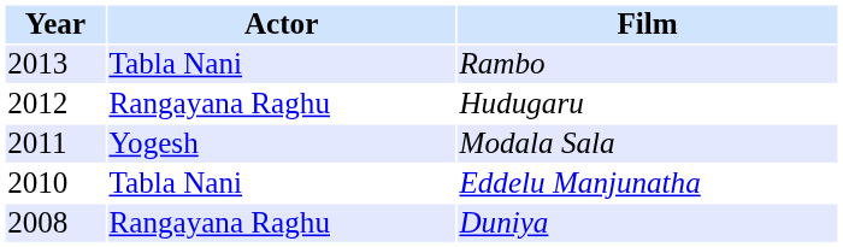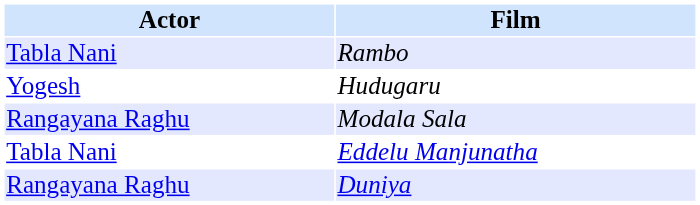 <table cellspacing="1" cellpadding="1" border="0" width="50%">
 <tr bgcolor="#d1e4fd">
-<th>Year</th>
 <th>Actor</th>
 <th>Film</th>
 </tr>
 <tr bgcolor="#e4e8ff">
-<td>2013</td>
 <td><a href='#'>Tabla Nani</a></td>
 <td><em>Rambo</em></td>
 </tr>
 <tr>
-<td>2012</td>
-<td><a href='#'>Rangayana Raghu</a></td>
+<td><a href='#'>Yogesh</a></td>
 <td><em>Hudugaru</em></td>
 </tr>
 <tr bgcolor="#e4e8ff">
-<td>2011</td>
-<td><a href='#'>Yogesh</a></td>
+<td><a href='#'>Rangayana Raghu</a></td>
 <td><em>Modala Sala</em></td>
 </tr>
 <tr>
-<td>2010</td>
 <td><a href='#'>Tabla Nani</a></td>
 <td><em><a href='#'>Eddelu Manjunatha</a></em></td>
 </tr>
 <tr bgcolor="#e4e8ff">
-<td>2008</td>
 <td><a href='#'>Rangayana Raghu</a></td>
 <td><em><a href='#'>Duniya</a></em></td>
 </tr>
 </table>
